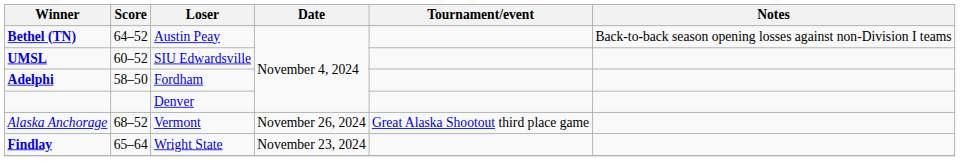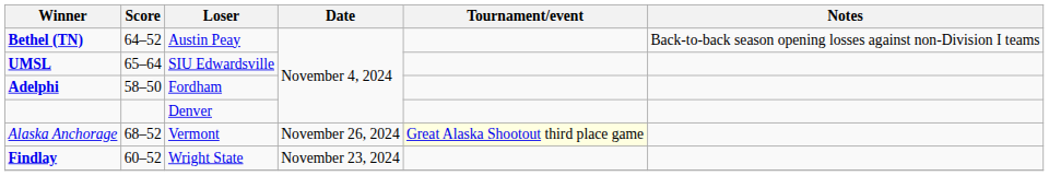 <table class="wikitable sortable wikitable" sortable>
 <tr>
 <th>Winner</th>
 <th>Score</th>
 <th>Loser</th>
 <th>Date</th>
 <th>Tournament/event</th>
 <th class=unsortable>Notes</th>
 </tr>
 <tr>
 <td><strong><a href='#'>Bethel (TN)</a></strong> </td>
 <td>64–52</td>
 <td><a href='#'>Austin Peay</a></td>
 <td rowspan="4">November 4, 2024</td>
 <td></td>
 <td>Back-to-back season opening losses against non-Division I teams</td>
 </tr>
 <tr>
 <td><strong><a href='#'>UMSL</a></strong> </td>
-<td>60–52</td>
+<td>65–64</td>
 <td><a href='#'>SIU Edwardsville</a></td>
 <td></td>
 <td></td>
 </tr>
 <tr>
 <td><strong><a href='#'>Adelphi</a></strong> </td>
 <td>58–50</td>
 <td><a href='#'>Fordham</a></td>
 <td></td>
 <td></td>
 </tr>
 <tr>
 <td></td>
 <td></td>
 <td><a href='#'>Denver</a></td>
 <td></td>
 <td></td>
 </tr>
 <tr>
 <td><em><a href='#'>Alaska Anchorage</a></em> </td>
 <td>68–52</td>
 <td><a href='#'>Vermont</a></td>
 <td>November 26, 2024</td>
-<td><a href='#'>Great Alaska Shootout</a> third place game</td>
+<td style="background: lightyellow;"><a href='#'>Great Alaska Shootout</a> third place game</td>
 <td></td>
 </tr>
 <tr>
 <td><strong><a href='#'>Findlay</a></strong> </td>
-<td>65–64</td>
+<td>60–52</td>
 <td><a href='#'>Wright State</a></td>
 <td>November 23, 2024</td>
 <td></td>
 <td></td>
 </tr>
 <tr>
 </tr>
 </table>
